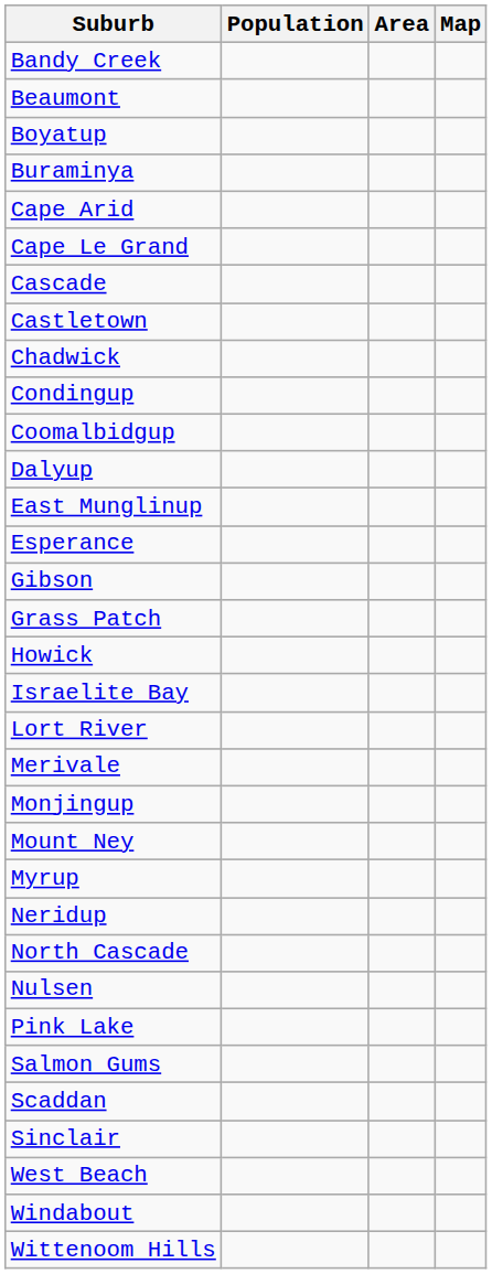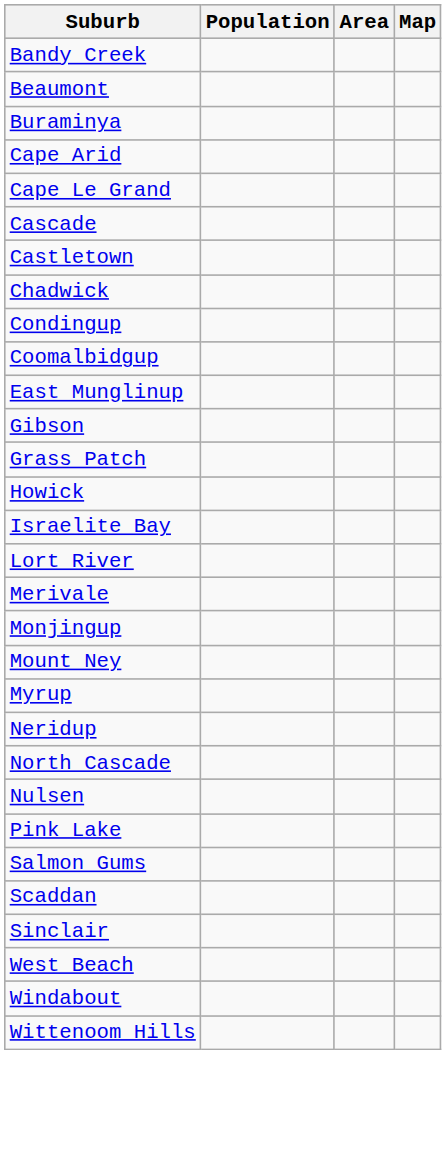 <table class="wikitable sortable">
 <tr>
 <th>Suburb</th>
 <th data-sort-type=number>Population</th>
 <th data-sort-type=number>Area</th>
 <th>Map</th>
 </tr>
 <tr>
 <td><a href='#'>Bandy Creek</a></td>
 <td></td>
 <td></td>
 <td></td>
 </tr>
 <tr>
 <td><a href='#'>Beaumont</a></td>
-<td></td>
-<td></td>
-<td></td>
-</tr>
-<tr>
-<td><a href='#'>Boyatup</a></td>
 <td></td>
 <td></td>
 <td></td>
 </tr>
 <tr>
 <td><a href='#'>Buraminya</a></td>
 <td></td>
 <td></td>
 <td></td>
 </tr>
 <tr>
 <td><a href='#'>Cape Arid</a></td>
 <td></td>
 <td></td>
 <td></td>
 </tr>
 <tr>
 <td><a href='#'>Cape Le Grand</a></td>
 <td></td>
 <td></td>
 <td></td>
 </tr>
 <tr>
 <td><a href='#'>Cascade</a></td>
 <td></td>
 <td></td>
 <td></td>
 </tr>
 <tr>
 <td><a href='#'>Castletown</a></td>
 <td></td>
 <td></td>
 <td></td>
 </tr>
 <tr>
 <td><a href='#'>Chadwick</a></td>
 <td></td>
 <td></td>
 <td></td>
 </tr>
 <tr>
 <td><a href='#'>Condingup</a></td>
 <td></td>
 <td></td>
 <td></td>
 </tr>
 <tr>
 <td><a href='#'>Coomalbidgup</a></td>
 <td></td>
 <td></td>
 <td></td>
 </tr>
 <tr>
-<td><a href='#'>Dalyup</a></td>
-<td></td>
-<td></td>
-<td></td>
-</tr>
-<tr>
 <td><a href='#'>East Munglinup</a></td>
-<td></td>
-<td></td>
-<td></td>
-</tr>
-<tr>
-<td><a href='#'>Esperance</a></td>
 <td></td>
 <td></td>
 <td></td>
 </tr>
 <tr>
 <td><a href='#'>Gibson</a></td>
 <td></td>
 <td></td>
 <td></td>
 </tr>
 <tr>
 <td><a href='#'>Grass Patch</a></td>
 <td></td>
 <td></td>
 <td></td>
 </tr>
 <tr>
 <td><a href='#'>Howick</a></td>
 <td></td>
 <td></td>
 <td></td>
 </tr>
 <tr>
 <td><a href='#'>Israelite Bay</a></td>
 <td></td>
 <td></td>
 <td></td>
 </tr>
 <tr>
 <td><a href='#'>Lort River</a></td>
 <td></td>
 <td></td>
 <td></td>
 </tr>
 <tr>
 <td><a href='#'>Merivale</a></td>
 <td></td>
 <td></td>
 <td></td>
 </tr>
 <tr>
 <td><a href='#'>Monjingup</a></td>
 <td></td>
 <td></td>
 <td></td>
 </tr>
 <tr>
 <td><a href='#'>Mount Ney</a></td>
 <td></td>
 <td></td>
 <td></td>
 </tr>
 <tr>
 <td><a href='#'>Myrup</a></td>
 <td></td>
 <td></td>
 <td></td>
 </tr>
 <tr>
 <td><a href='#'>Neridup</a></td>
 <td></td>
 <td></td>
 <td></td>
 </tr>
 <tr>
 <td><a href='#'>North Cascade</a></td>
 <td></td>
 <td></td>
 <td></td>
 </tr>
 <tr>
 <td><a href='#'>Nulsen</a></td>
 <td></td>
 <td></td>
 <td></td>
 </tr>
 <tr>
 <td><a href='#'>Pink Lake</a></td>
 <td></td>
 <td></td>
 <td></td>
 </tr>
 <tr>
 <td><a href='#'>Salmon Gums</a></td>
 <td></td>
 <td></td>
 <td></td>
 </tr>
 <tr>
 <td><a href='#'>Scaddan</a></td>
 <td></td>
 <td></td>
 <td></td>
 </tr>
 <tr>
 <td><a href='#'>Sinclair</a></td>
 <td></td>
 <td></td>
 <td></td>
 </tr>
 <tr>
 <td><a href='#'>West Beach</a></td>
 <td></td>
 <td></td>
 <td></td>
 </tr>
 <tr>
 <td><a href='#'>Windabout</a></td>
 <td></td>
 <td></td>
 <td></td>
 </tr>
 <tr>
 <td><a href='#'>Wittenoom Hills</a></td>
 <td></td>
 <td></td>
 <td></td>
 </tr>
 </table>
